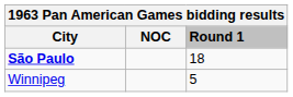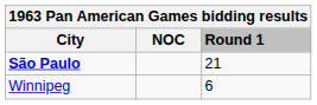 <table class="wikitable">
 <tr>
 <th colspan="7">1963 Pan American Games bidding results</th>
 </tr>
 <tr>
 <th>City</th>
 <th>NOC</th>
 <td bgcolor="silver"><strong>Round 1</strong></td>
 </tr>
 <tr>
 <td><strong><a href='#'>São Paulo</a></strong></td>
 <td><strong></strong></td>
-<td>18</td>
+<td>21</td>
 </tr>
 <tr>
 <td><a href='#'>Winnipeg</a></td>
 <td></td>
-<td>5</td>
+<td>6</td>
 </tr>
 </table>
